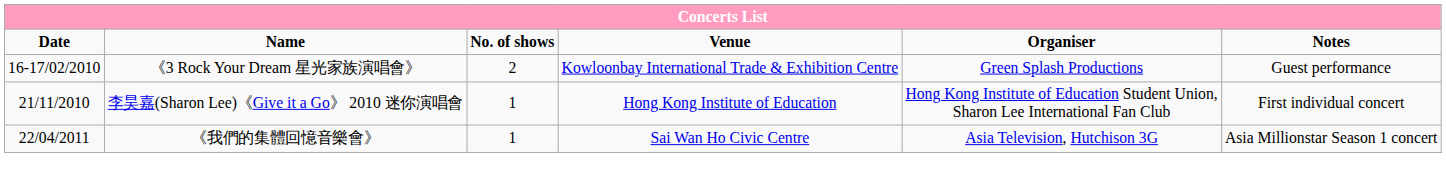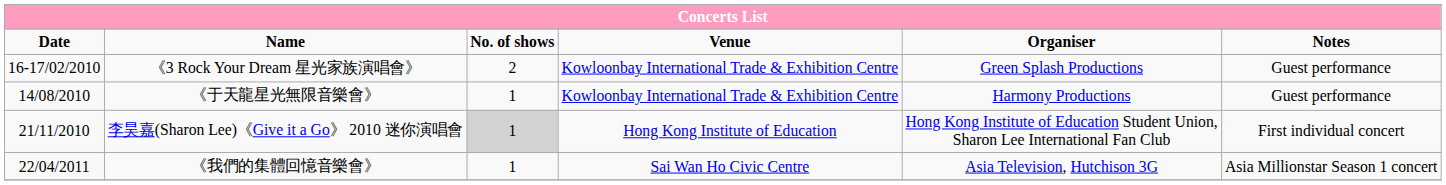 <table class="wikitable" style="font-size: 100%; text-align: center;">
 <tr>
 <th colspan=6 width=100% align=center style="background:#ff9cc0; color:white"><strong>Concerts List</strong></th>
 </tr>
 <tr>
 <td><strong>Date</strong></td>
 <td><strong>Name</strong></td>
 <td><strong>No. of shows</strong></td>
 <td><strong>Venue</strong></td>
 <td><strong>Organiser</strong></td>
 <td><strong>Notes</strong></td>
 </tr>
 <tr>
 <td>16-17/02/2010</td>
 <td>《3 Rock Your Dream 星光家族演唱會》</td>
 <td>2</td>
 <td><a href='#'>Kowloonbay International Trade & Exhibition Centre</a></td>
 <td><a href='#'>Green Splash Productions</a></td>
 <td>Guest performance</td>
 </tr>
 <tr>
+<td>14/08/2010</td>
+<td>《于天龍星光無限音樂會》</td>
+<td>1</td>
+<td><a href='#'>Kowloonbay International Trade & Exhibition Centre</a></td>
+<td><a href='#'>Harmony Productions</a></td>
+<td>Guest performance</td>
+</tr>
+<tr>
 <td>21/11/2010</td>
 <td><a href='#'>李昊嘉</a>(Sharon Lee)《<a href='#'>Give it a Go</a>》 2010 迷你演唱會</td>
-<td>1</td>
+<td style="background: lightgrey;">1</td>
 <td><a href='#'>Hong Kong Institute of Education</a></td>
 <td><a href='#'>Hong Kong Institute of Education</a> Student Union, <br>Sharon Lee International Fan Club</td>
 <td>First individual concert</td>
 </tr>
 <tr>
 <td>22/04/2011</td>
 <td>《我們的集體回憶音樂會》</td>
 <td>1</td>
 <td><a href='#'>Sai Wan Ho Civic Centre</a></td>
 <td><a href='#'>Asia Television</a>, <a href='#'>Hutchison 3G</a></td>
 <td>Asia Millionstar Season 1 concert</td>
 </tr>
 <tr>
 </tr>
 </table>
